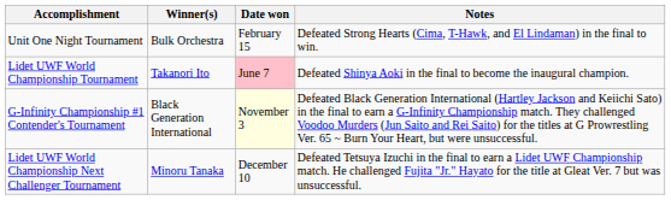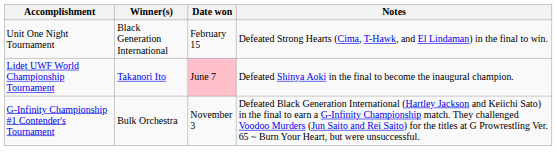 <table class="wikitable" style="width:100%;">
 <tr>
 <th>Accomplishment</th>
 <th>Winner(s)</th>
 <th>Date won</th>
 <th>Notes</th>
 </tr>
 <tr>
 <td>Unit One Night Tournament</td>
-<td>Bulk Orchestra<br></td>
+<td>Black Generation International<br></td>
 <td>February 15</td>
 <td>Defeated Strong Hearts (<a href='#'>Cima</a>, <a href='#'>T-Hawk</a>, and <a href='#'>El Lindaman</a>) in the final to win.</td>
 </tr>
 <tr>
 <td><a href='#'>Lidet UWF World Championship Tournament</a></td>
 <td><a href='#'>Takanori Ito</a></td>
 <td style="background: pink;">June 7</td>
 <td>Defeated <a href='#'>Shinya Aoki</a> in the final to become the inaugural champion.</td>
 </tr>
 <tr>
 <td><a href='#'>G-Infinity Championship #1 Contender's Tournament</a></td>
-<td>Black Generation International<br></td>
-<td style="background: lightyellow;">November 3</td>
+<td>Bulk Orchestra<br></td>
+<td>November 3</td>
 <td>Defeated Black Generation International (<a href='#'>Hartley Jackson</a> and Keiichi Sato) in the final to earn a <a href='#'>G-Infinity Championship</a> match. They challenged <a href='#'>Voodoo Murders</a> (<a href='#'>Jun Saito and Rei Saito</a>) for the titles at G Prowrestling Ver. 65 ~ Burn Your Heart, but were unsuccessful.</td>
 </tr>
-<tr>
-<td><a href='#'>Lidet UWF World Championship Next Challenger Tournament</a></td>
-<td><a href='#'>Minoru Tanaka</a></td>
-<td>December 10</td>
-<td>Defeated Tetsuya Izuchi in the final to earn a <a href='#'>Lidet UWF Championship</a> match. He challenged <a href='#'>Fujita "Jr." Hayato</a> for the title at Gleat Ver. 7 but was unsuccessful.</td>
-</tr>
 </table>
